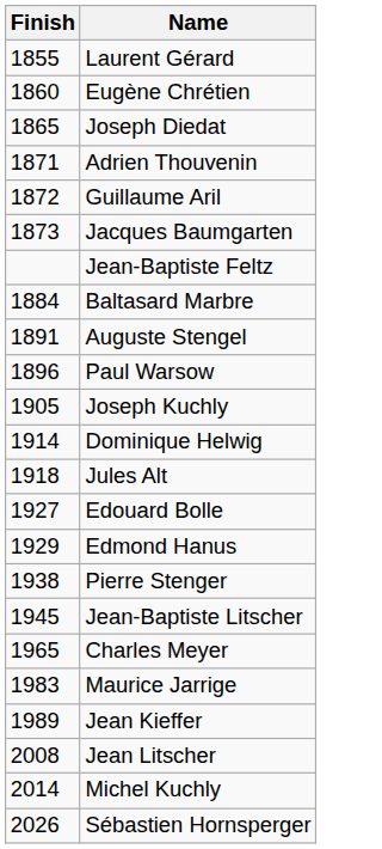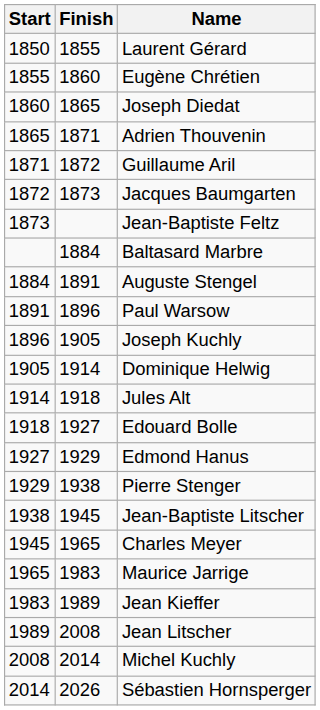 <table class="wikitable">
 <tr>
+<th>Start</th>
 <th>Finish</th>
 <th>Name</th>
 </tr>
 <tr>
+<td>1850</td>
 <td>1855</td>
 <td>Laurent Gérard</td>
 </tr>
 <tr>
+<td>1855</td>
 <td>1860</td>
 <td>Eugène Chrétien</td>
 </tr>
 <tr>
+<td>1860</td>
 <td>1865</td>
 <td>Joseph Diedat</td>
 </tr>
 <tr>
+<td>1865</td>
 <td>1871</td>
 <td>Adrien Thouvenin</td>
 </tr>
 <tr>
+<td>1871</td>
 <td>1872</td>
 <td>Guillaume Aril</td>
 </tr>
 <tr>
+<td>1872</td>
 <td>1873</td>
 <td>Jacques Baumgarten</td>
 </tr>
 <tr>
+<td>1873</td>
 <td></td>
 <td>Jean-Baptiste Feltz</td>
 </tr>
 <tr>
+<td></td>
 <td>1884</td>
 <td>Baltasard Marbre</td>
 </tr>
 <tr>
+<td>1884</td>
 <td>1891</td>
 <td>Auguste Stengel</td>
 </tr>
 <tr>
+<td>1891</td>
 <td>1896</td>
 <td>Paul Warsow</td>
 </tr>
 <tr>
+<td>1896</td>
 <td>1905</td>
 <td>Joseph Kuchly</td>
 </tr>
 <tr>
+<td>1905</td>
 <td>1914</td>
 <td>Dominique Helwig</td>
 </tr>
 <tr>
+<td>1914</td>
 <td>1918</td>
 <td>Jules Alt</td>
 </tr>
 <tr>
+<td>1918</td>
 <td>1927</td>
 <td>Edouard Bolle</td>
 </tr>
 <tr>
+<td>1927</td>
 <td>1929</td>
 <td>Edmond Hanus</td>
 </tr>
 <tr>
+<td>1929</td>
 <td>1938</td>
 <td>Pierre Stenger</td>
 </tr>
 <tr>
+<td>1938</td>
 <td>1945</td>
 <td>Jean-Baptiste Litscher</td>
 </tr>
 <tr>
+<td>1945</td>
 <td>1965</td>
 <td>Charles Meyer</td>
 </tr>
 <tr>
+<td>1965</td>
 <td>1983</td>
 <td>Maurice Jarrige</td>
 </tr>
 <tr>
+<td>1983</td>
 <td>1989</td>
 <td>Jean Kieffer</td>
 </tr>
 <tr>
+<td>1989</td>
 <td>2008</td>
 <td>Jean Litscher</td>
 </tr>
 <tr>
+<td>2008</td>
 <td>2014</td>
 <td>Michel Kuchly</td>
 </tr>
 <tr>
+<td>2014</td>
 <td>2026</td>
 <td>Sébastien Hornsperger</td>
 </tr>
 </table>
